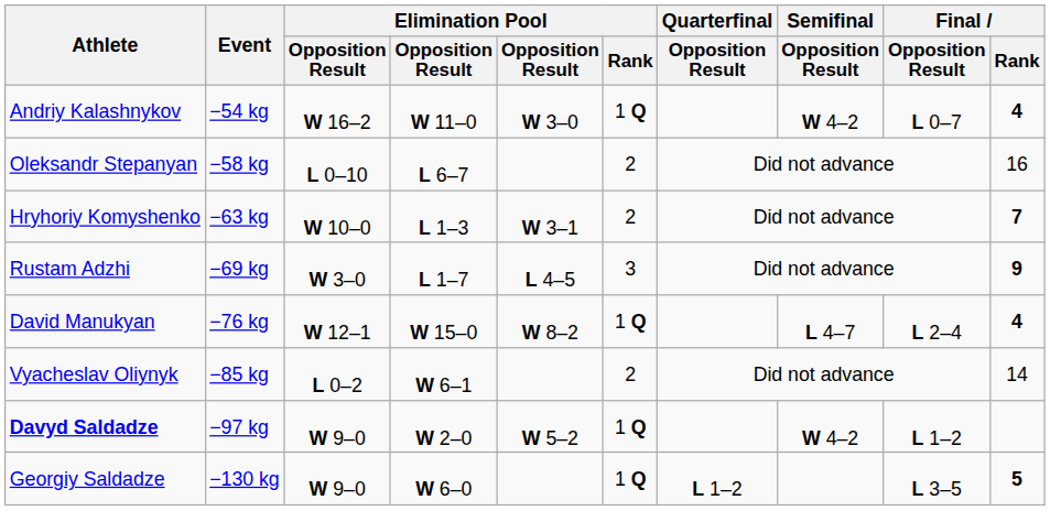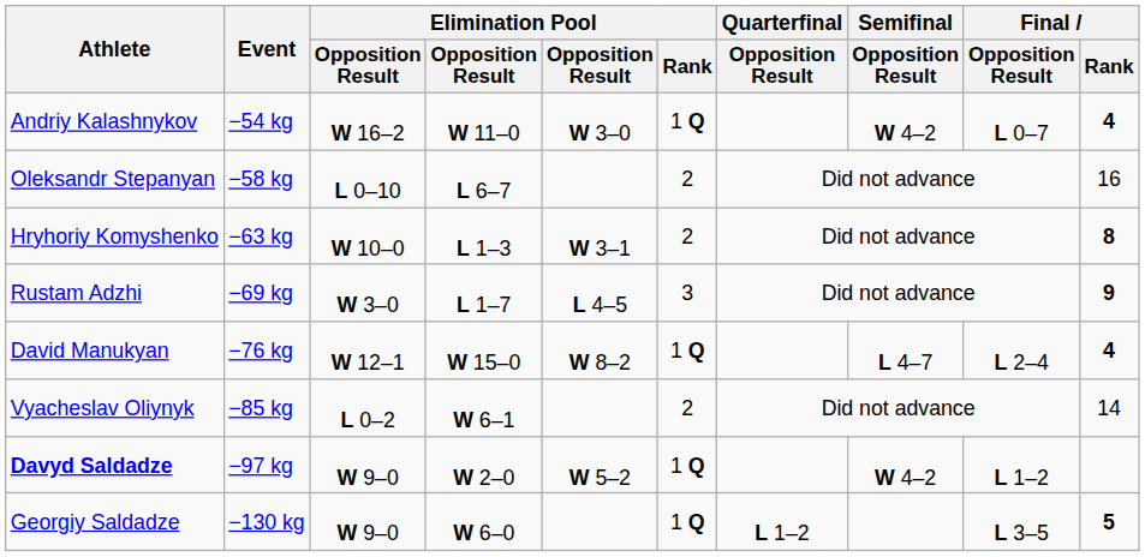 <table class="wikitable" style="font-size:90%">
 <tr>
 <th rowspan="2">Athlete</th>
 <th rowspan="2">Event</th>
 <th colspan=4>Elimination Pool</th>
 <th>Quarterfinal</th>
 <th>Semifinal</th>
 <th colspan=2>Final / </th>
 </tr>
 <tr style="font-size: 95%">
 <th>Opposition<br>Result</th>
 <th>Opposition<br>Result</th>
 <th>Opposition<br>Result</th>
 <th>Rank</th>
 <th>Opposition<br>Result</th>
 <th>Opposition<br>Result</th>
 <th>Opposition<br>Result</th>
 <th>Rank</th>
 </tr>
 <tr align=center>
 <td align=left><a href='#'>Andriy Kalashnykov</a></td>
 <td align=left><a href='#'>−54 kg</a></td>
 <td><br><strong>W</strong> 16–2</td>
 <td><br><strong>W</strong> 11–0</td>
 <td><br><strong>W</strong> 3–0</td>
 <td>1 <strong>Q</strong></td>
 <td></td>
 <td><br><strong>W</strong> 4–2</td>
 <td><br><strong>L</strong> 0–7</td>
 <td><strong>4</strong></td>
 </tr>
 <tr align=center>
 <td align=left><a href='#'>Oleksandr Stepanyan</a></td>
 <td align=left><a href='#'>−58 kg</a></td>
 <td><br><strong>L</strong> 0–10</td>
 <td><br><strong>L</strong> 6–7</td>
 <td></td>
 <td>2</td>
 <td colspan=3>Did not advance</td>
 <td>16</td>
 </tr>
 <tr align=center>
 <td align=left><a href='#'>Hryhoriy Komyshenko</a></td>
 <td align=left><a href='#'>−63 kg</a></td>
 <td><br><strong>W</strong> 10–0</td>
 <td><br><strong>L</strong> 1–3</td>
 <td><br><strong>W</strong> 3–1</td>
 <td>2</td>
 <td colspan=3>Did not advance</td>
-<td><strong>7</strong></td>
+<td><strong>8</strong></td>
 </tr>
 <tr align=center>
 <td align=left><a href='#'>Rustam Adzhi</a></td>
 <td align=left><a href='#'>−69 kg</a></td>
 <td><br><strong>W</strong> 3–0</td>
 <td><br><strong>L</strong> 1–7</td>
 <td><br><strong>L</strong> 4–5</td>
 <td>3</td>
 <td colspan=3>Did not advance</td>
 <td><strong>9</strong></td>
 </tr>
 <tr align=center>
 <td align=left><a href='#'>David Manukyan</a></td>
 <td align=left><a href='#'>−76 kg</a></td>
 <td><br><strong>W</strong> 12–1</td>
 <td><br><strong>W</strong> 15–0</td>
 <td><br><strong>W</strong> 8–2</td>
 <td>1 <strong>Q</strong></td>
 <td></td>
 <td><br><strong>L</strong> 4–7</td>
 <td><br><strong>L</strong> 2–4</td>
 <td><strong>4</strong></td>
 </tr>
 <tr align=center>
 <td align=left><a href='#'>Vyacheslav Oliynyk</a></td>
 <td align=left><a href='#'>−85 kg</a></td>
 <td><br><strong>L</strong> 0–2</td>
 <td><br><strong>W</strong> 6–1</td>
 <td></td>
 <td>2</td>
 <td colspan=3>Did not advance</td>
 <td>14</td>
 </tr>
 <tr align=center>
 <td align=left><strong><a href='#'>Davyd Saldadze</a></strong></td>
 <td align=left><a href='#'>−97 kg</a></td>
 <td><br><strong>W</strong> 9–0</td>
 <td><br><strong>W</strong> 2–0</td>
 <td><br><strong>W</strong> 5–2</td>
 <td>1 <strong>Q</strong></td>
 <td></td>
 <td><br><strong>W</strong> 4–2</td>
 <td><br><strong>L</strong> 1–2</td>
 <td></td>
 </tr>
 <tr align=center>
 <td align=left><a href='#'>Georgiy Saldadze</a></td>
 <td align=left><a href='#'>−130 kg</a></td>
 <td><br><strong>W</strong> 9–0</td>
 <td><br><strong>W</strong> 6–0</td>
 <td></td>
 <td>1 <strong>Q</strong></td>
 <td><br><strong>L</strong> 1–2</td>
 <td></td>
 <td><br><strong>L</strong> 3–5</td>
 <td><strong>5</strong></td>
 </tr>
 </table>
